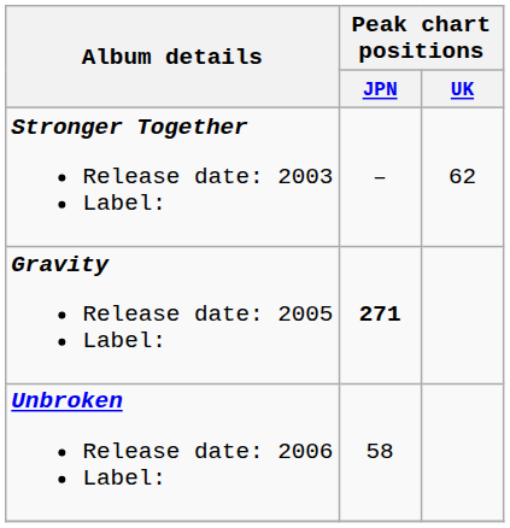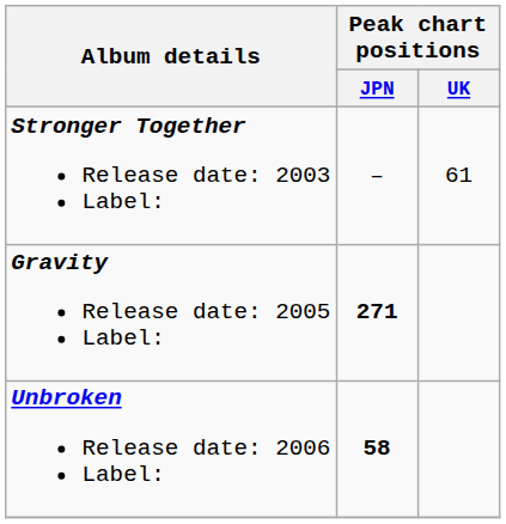 <table class="wikitable">
 <tr>
 <th rowspan="2">Album details</th>
 <th colspan="2">Peak chart positions</th>
 </tr>
 <tr>
 <th width="40"><small><a href='#'>JPN</a></small></th>
 <th width="40"><small><a href='#'>UK</a></small></th>
 </tr>
 <tr>
 <td><strong><em>Stronger Together</em></strong><br><ul><li>Release date: 2003</li><li>Label:</li></ul></td>
 <td align="center">–</td>
-<td align="center">62</td>
+<td align="center">61</td>
 </tr>
 <tr>
 <td><strong><em>Gravity</em></strong><br><ul><li>Release date: 2005</li><li>Label:</li></ul></td>
 <td align="center"><strong>271</strong></td>
 <td align="center"></td>
 </tr>
 <tr>
 <td><strong><em><a href='#'>Unbroken</a></em></strong><br><ul><li>Release date: 2006</li><li>Label:</li></ul></td>
-<td align="center">58</td>
+<td align="center"><strong>58</strong></td>
 <td align="center"></td>
 </tr>
 <tr>
 </tr>
 </table>
